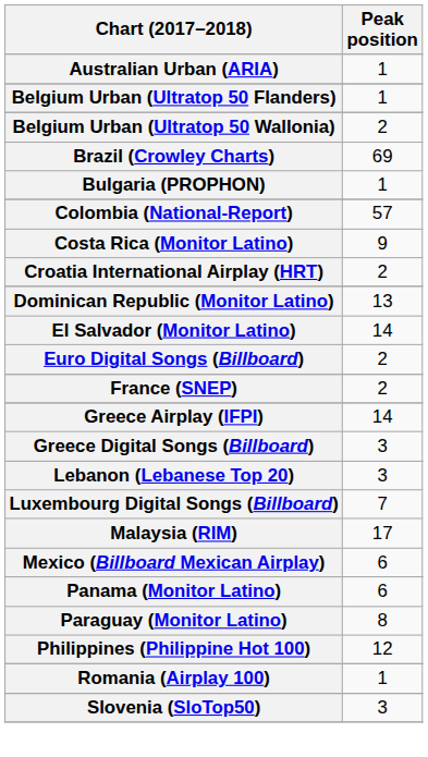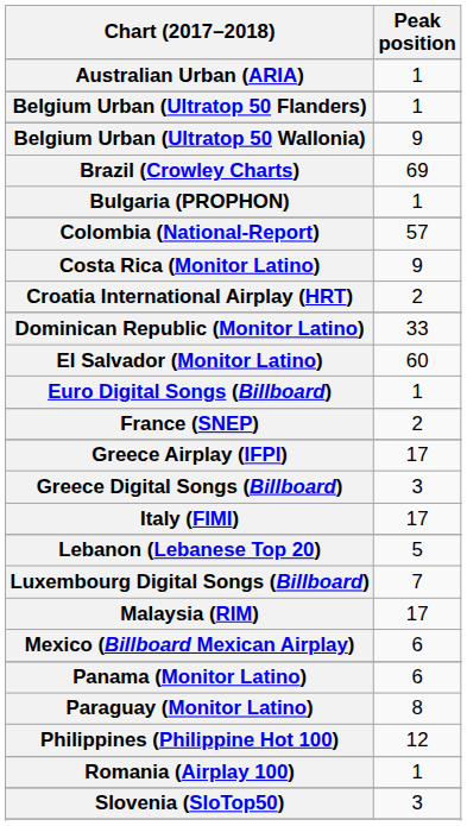 <table class="wikitable sortable plainrowheaders" style="text-align:center">
 <tr>
 <th scope="col">Chart (2017–2018)</th>
 <th scope="col">Peak<br> position</th>
 </tr>
 <tr>
 </tr>
 <tr>
 <th scope="row">Australian Urban (<a href='#'>ARIA</a>)</th>
 <td>1</td>
 </tr>
 <tr>
 </tr>
 <tr>
 </tr>
 <tr>
 <th scope="row">Belgium Urban (<a href='#'>Ultratop 50</a> Flanders)</th>
 <td>1</td>
 </tr>
 <tr>
 </tr>
 <tr>
 <th scope="row">Belgium Urban (<a href='#'>Ultratop 50</a> Wallonia)</th>
-<td>2</td>
+<td>9</td>
 </tr>
 <tr>
 <th scope="row">Brazil (<a href='#'>Crowley Charts</a>)</th>
 <td>69</td>
 </tr>
 <tr>
 <th scope="row">Bulgaria (PROPHON)</th>
 <td>1</td>
 </tr>
 <tr>
 </tr>
 <tr>
 </tr>
 <tr>
 </tr>
 <tr>
 </tr>
 <tr>
 <th scope="row">Colombia (<a href='#'>National-Report</a>)</th>
 <td>57</td>
 </tr>
 <tr>
 <th scope="row">Costa Rica (<a href='#'>Monitor Latino</a>)</th>
 <td>9</td>
 </tr>
 <tr>
 <th scope="row">Croatia International Airplay (<a href='#'>HRT</a>)</th>
 <td>2</td>
 </tr>
 <tr>
 </tr>
 <tr>
 </tr>
 <tr>
 </tr>
 <tr>
 <th scope="row">Dominican Republic (<a href='#'>Monitor Latino</a>)</th>
-<td>13</td>
+<td>33</td>
 </tr>
 <tr>
 <th scope="row">El Salvador (<a href='#'>Monitor Latino</a>)</th>
-<td>14</td>
+<td>60</td>
 </tr>
 <tr>
 <th scope="row"><a href='#'>Euro Digital Songs</a> (<em><a href='#'>Billboard</a></em>)</th>
-<td>2</td>
+<td>1</td>
 </tr>
 <tr>
 </tr>
 <tr>
 <th scope="row">France (<a href='#'>SNEP</a>)</th>
 <td>2</td>
 </tr>
 <tr>
 </tr>
 <tr>
 <th scope="row">Greece Airplay (<a href='#'>IFPI</a>)</th>
-<td>14</td>
+<td>17</td>
 </tr>
 <tr>
 <th scope="row">Greece Digital Songs (<em><a href='#'>Billboard</a></em>)</th>
 <td>3</td>
 </tr>
 <tr>
 </tr>
 <tr>
 </tr>
 <tr>
 </tr>
 <tr>
 </tr>
 <tr>
 </tr>
 <tr>
 </tr>
 <tr>
+<th scope="row">Italy (<a href='#'>FIMI</a>)</th>
+<td>17</td>
+</tr>
+<tr>
 </tr>
 <tr>
 <th scope="row">Lebanon (<a href='#'>Lebanese Top 20</a>)</th>
-<td>3</td>
+<td>5</td>
 </tr>
 <tr>
 <th scope="row">Luxembourg Digital Songs (<em><a href='#'>Billboard</a></em>)</th>
 <td>7</td>
 </tr>
 <tr>
 <th scope="row">Malaysia (<a href='#'>RIM</a>)</th>
 <td>17</td>
 </tr>
 <tr>
 <th scope="row">Mexico (<a href='#'><em>Billboard</em> Mexican Airplay</a>)</th>
 <td>6</td>
 </tr>
 <tr>
 </tr>
 <tr>
 </tr>
 <tr>
 </tr>
 <tr>
 </tr>
 <tr>
 <th scope="row">Panama (<a href='#'>Monitor Latino</a>)</th>
 <td>6</td>
 </tr>
 <tr>
 <th scope="row">Paraguay (<a href='#'>Monitor Latino</a>)</th>
 <td>8</td>
 </tr>
 <tr>
 <th scope="row">Philippines (<a href='#'>Philippine Hot 100</a>)</th>
 <td>12</td>
 </tr>
 <tr>
 </tr>
 <tr>
 </tr>
 <tr>
 <th scope="row">Romania (<a href='#'>Airplay 100</a>)</th>
 <td>1</td>
 </tr>
 <tr>
 </tr>
 <tr>
 </tr>
 <tr>
 </tr>
 <tr>
 <th scope="row">Slovenia (<a href='#'>SloTop50</a>)</th>
 <td>3</td>
 </tr>
 <tr>
 </tr>
 <tr>
 </tr>
 <tr>
 </tr>
 <tr>
 </tr>
 <tr>
 </tr>
 <tr>
 </tr>
 <tr>
 </tr>
 <tr>
 </tr>
 <tr>
 </tr>
 <tr>
 </tr>
 <tr>
 </tr>
 <tr>
 </tr>
 </table>
